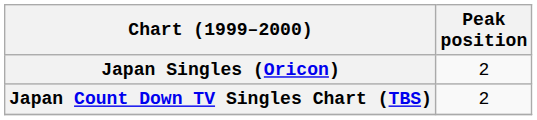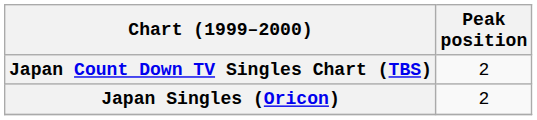 <table class="wikitable sortable plainrowheaders" style="text-align:center">
 <tr>
 <th scope="col">Chart (1999–2000)</th>
 <th scope="col">Peak<br>position</th>
 </tr>
 <tr>
+<th scope="row">Japan <a href='#'>Count Down TV</a> Singles Chart (<a href='#'>TBS</a>)</th>
+<td align="center">2</td>
+</tr>
+<tr>
 <th scope="row">Japan Singles (<a href='#'>Oricon</a>)</th>
 <td>2</td>
 </tr>
 <tr>
-<th scope="row">Japan <a href='#'>Count Down TV</a> Singles Chart (<a href='#'>TBS</a>)</th>
-<td align="center">2</td>
-</tr>
-<tr>
 </tr>
 </table>
